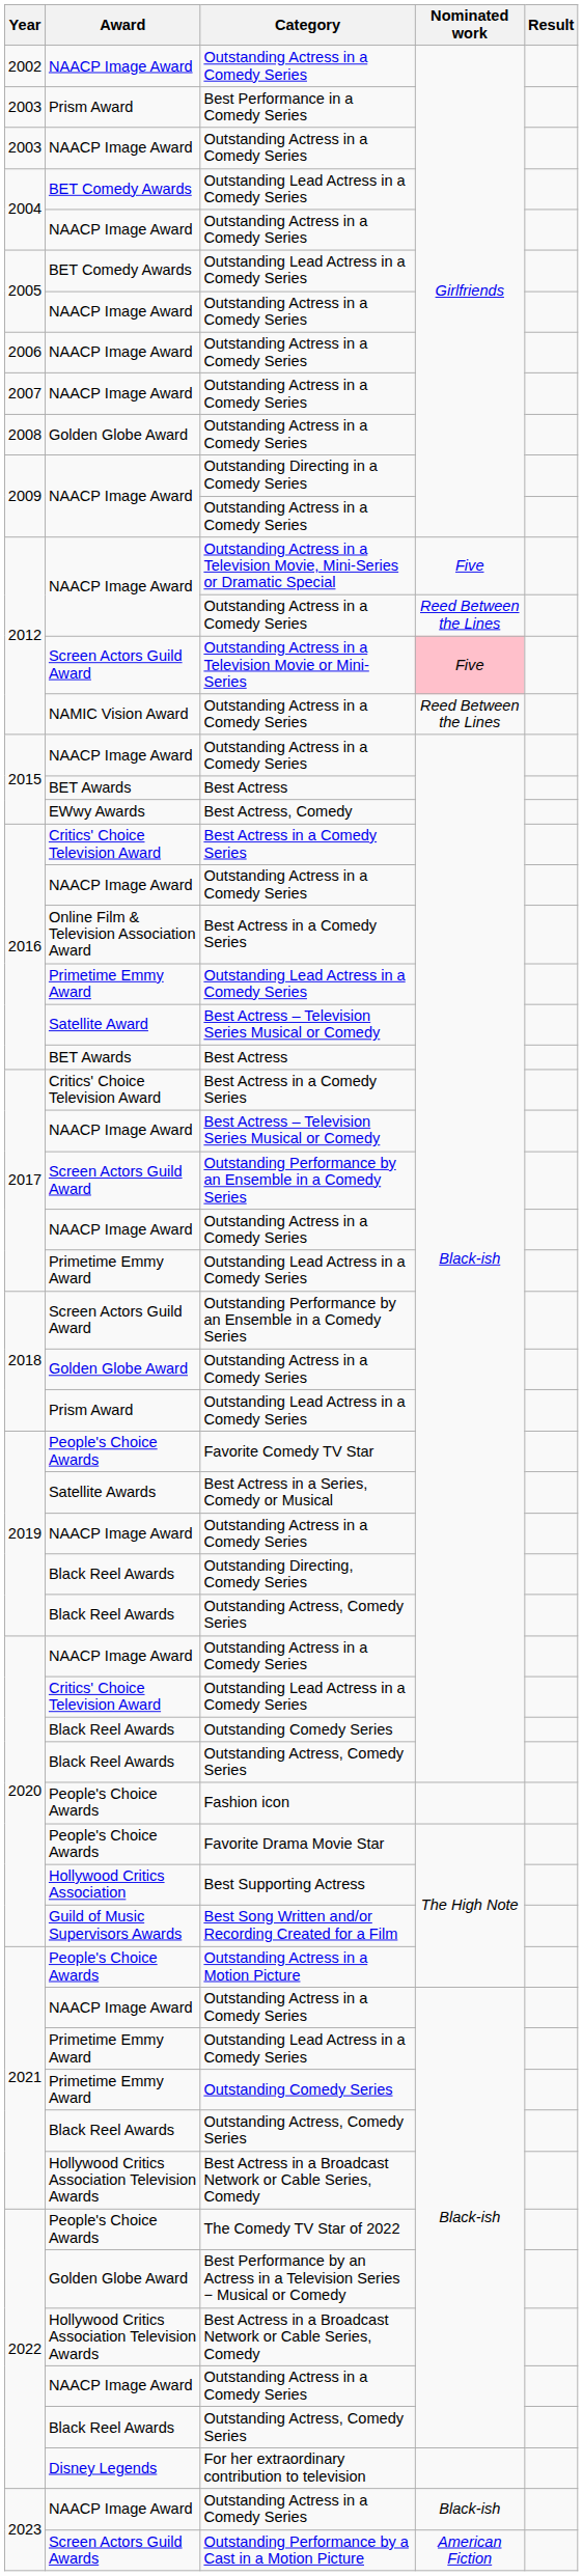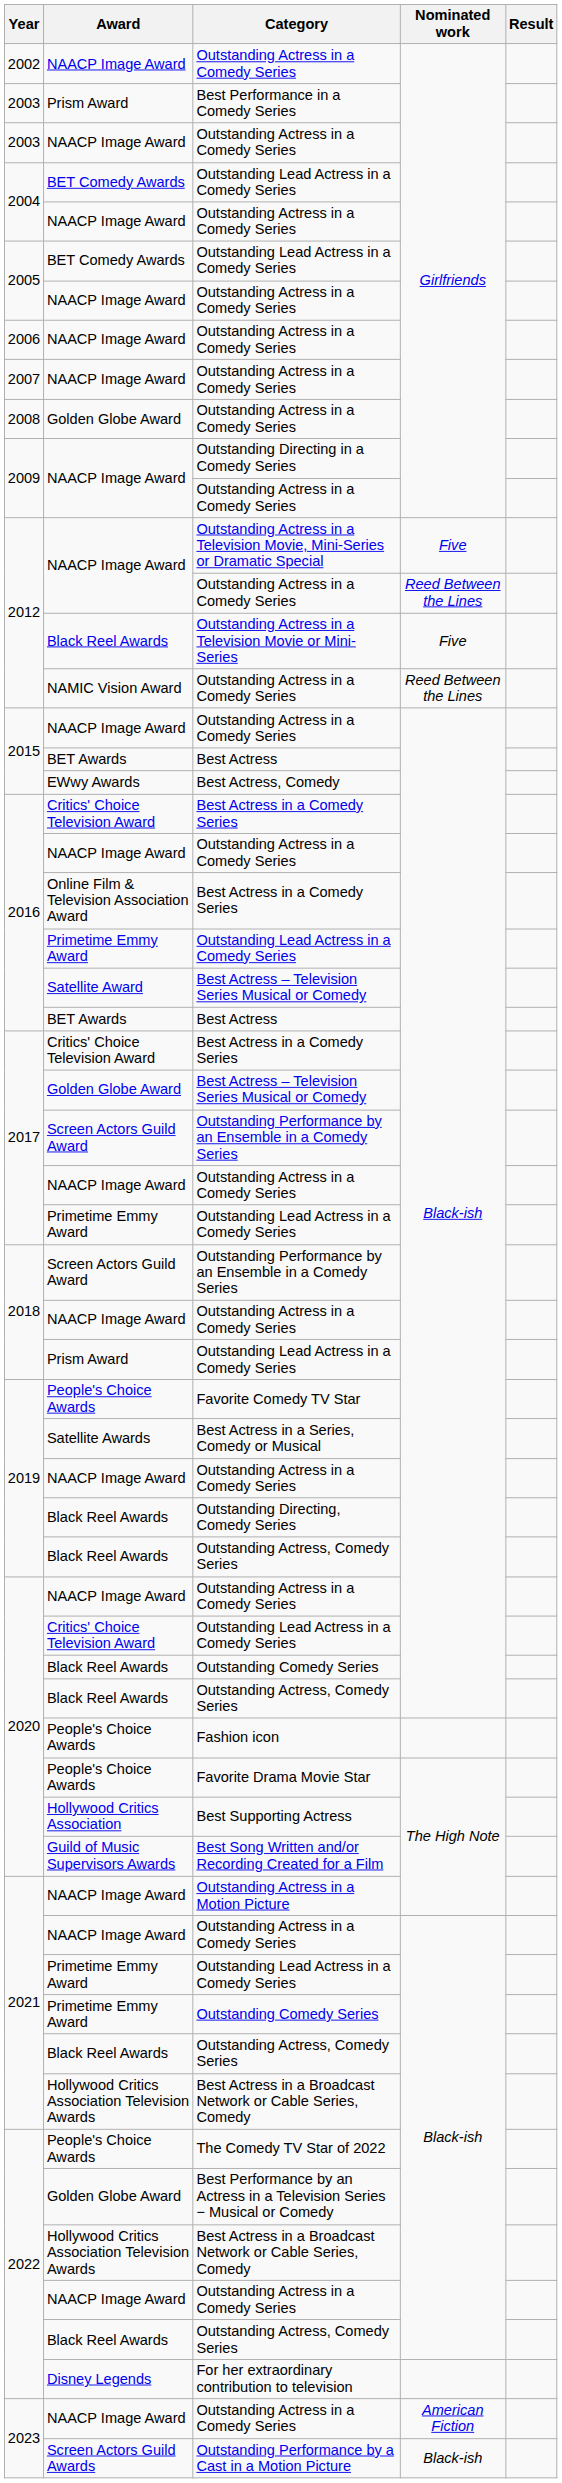 <table class="wikitable sortable">
 <tr>
 <th>Year</th>
 <th>Award</th>
 <th>Category</th>
 <th>Nominated work</th>
 <th>Result</th>
 </tr>
 <tr>
 <td>2002</td>
 <td><a href='#'>NAACP Image Award</a></td>
 <td><a href='#'>Outstanding Actress in a Comedy Series</a></td>
 <td rowspan="12" style="text-align: center;"><em><a href='#'>Girlfriends</a></em></td>
 <td></td>
 </tr>
 <tr>
 <td>2003</td>
 <td>Prism Award</td>
 <td>Best Performance in a Comedy Series</td>
 <td></td>
 </tr>
 <tr>
 <td>2003</td>
 <td>NAACP Image Award</td>
 <td>Outstanding Actress in a Comedy Series</td>
 <td></td>
 </tr>
 <tr>
 <td rowspan="2">2004</td>
 <td><a href='#'>BET Comedy Awards</a></td>
 <td>Outstanding Lead Actress in a Comedy Series</td>
 <td></td>
 </tr>
 <tr>
 <td>NAACP Image Award</td>
 <td>Outstanding Actress in a Comedy Series</td>
 <td></td>
 </tr>
 <tr>
 <td rowspan="2">2005</td>
 <td>BET Comedy Awards</td>
 <td>Outstanding Lead Actress in a Comedy Series</td>
 <td></td>
 </tr>
 <tr>
 <td>NAACP Image Award</td>
 <td>Outstanding Actress in a Comedy Series</td>
 <td></td>
 </tr>
 <tr>
 <td>2006</td>
 <td>NAACP Image Award</td>
 <td>Outstanding Actress in a Comedy Series</td>
 <td></td>
 </tr>
 <tr>
 <td>2007</td>
 <td>NAACP Image Award</td>
 <td>Outstanding Actress in a Comedy Series</td>
 <td></td>
 </tr>
 <tr>
 <td>2008</td>
 <td>Golden Globe Award</td>
 <td>Outstanding Actress in a Comedy Series</td>
 <td></td>
 </tr>
 <tr>
 <td rowspan="2">2009</td>
 <td rowspan="2">NAACP Image Award</td>
 <td>Outstanding Directing in a Comedy Series</td>
 <td></td>
 </tr>
 <tr>
 <td>Outstanding Actress in a Comedy Series</td>
 <td></td>
 </tr>
 <tr>
 <td rowspan="4">2012</td>
 <td rowspan="2">NAACP Image Award</td>
 <td><a href='#'>Outstanding Actress in a Television Movie, Mini-Series or Dramatic Special</a></td>
 <td style="text-align: center;"><em><a href='#'>Five</a></em></td>
 <td></td>
 </tr>
 <tr>
 <td>Outstanding Actress in a Comedy Series</td>
 <td style="text-align: center;"><em><a href='#'>Reed Between the Lines</a></em></td>
 <td></td>
 </tr>
 <tr>
-<td><a href='#'>Screen Actors Guild Award</a></td>
+<td><a href='#'>Black Reel Awards</a></td>
 <td><a href='#'>Outstanding Actress in a Television Movie or Mini-Series</a></td>
-<td style="background: pink; text-align: center;"><em>Five</em></td>
+<td style="text-align: center;"><em>Five</em></td>
 <td></td>
 </tr>
 <tr>
 <td>NAMIC Vision Award</td>
 <td>Outstanding Actress in a Comedy Series</td>
 <td style="text-align: center;"><em>Reed Between the Lines</em></td>
 <td></td>
 </tr>
 <tr>
 <td rowspan="3">2015</td>
 <td>NAACP Image Award</td>
 <td>Outstanding Actress in a Comedy Series</td>
 <td rowspan="26" style="text-align: center;"><em><a href='#'>Black-ish</a></em></td>
 <td></td>
 </tr>
 <tr>
 <td>BET Awards</td>
 <td>Best Actress</td>
 <td></td>
 </tr>
 <tr>
 <td>EWwy Awards</td>
 <td>Best Actress, Comedy</td>
 <td></td>
 </tr>
 <tr>
 <td rowspan="6">2016</td>
 <td><a href='#'>Critics' Choice Television Award</a></td>
 <td><a href='#'>Best Actress in a Comedy Series</a></td>
 <td></td>
 </tr>
 <tr>
 <td>NAACP Image Award</td>
 <td>Outstanding Actress in a Comedy Series</td>
 <td></td>
 </tr>
 <tr>
 <td>Online Film & Television Association Award</td>
 <td>Best Actress in a Comedy Series</td>
 <td></td>
 </tr>
 <tr>
 <td><a href='#'>Primetime Emmy Award</a></td>
 <td><a href='#'>Outstanding Lead Actress in a Comedy Series</a></td>
 <td></td>
 </tr>
 <tr>
 <td><a href='#'>Satellite Award</a></td>
 <td><a href='#'>Best Actress – Television Series Musical or Comedy</a></td>
 <td></td>
 </tr>
 <tr>
 <td>BET Awards</td>
 <td>Best Actress</td>
 <td></td>
 </tr>
 <tr>
 <td rowspan="5">2017</td>
 <td>Critics' Choice Television Award</td>
 <td>Best Actress in a Comedy Series</td>
 <td></td>
 </tr>
 <tr>
-<td>NAACP Image Award</td>
+<td><a href='#'>Golden Globe Award</a></td>
 <td><a href='#'>Best Actress – Television Series Musical or Comedy</a></td>
 <td></td>
 </tr>
 <tr>
 <td><a href='#'>Screen Actors Guild Award</a></td>
 <td><a href='#'>Outstanding Performance by an Ensemble in a Comedy Series</a></td>
 <td></td>
 </tr>
 <tr>
 <td>NAACP Image Award</td>
 <td>Outstanding Actress in a Comedy Series</td>
 <td></td>
 </tr>
 <tr>
 <td>Primetime Emmy Award</td>
 <td>Outstanding Lead Actress in a Comedy Series</td>
 <td></td>
 </tr>
 <tr>
 <td rowspan="3">2018</td>
 <td>Screen Actors Guild Award</td>
 <td>Outstanding Performance by an Ensemble in a Comedy Series</td>
 <td></td>
 </tr>
 <tr>
-<td><a href='#'>Golden Globe Award</a></td>
+<td>NAACP Image Award</td>
 <td>Outstanding Actress in a Comedy Series</td>
 <td></td>
 </tr>
 <tr>
 <td>Prism Award</td>
 <td>Outstanding Lead Actress in a Comedy Series</td>
 <td></td>
 </tr>
 <tr>
 <td rowspan="5">2019</td>
 <td><a href='#'>People's Choice Awards</a></td>
 <td>Favorite Comedy TV Star</td>
 <td></td>
 </tr>
 <tr>
 <td>Satellite Awards</td>
 <td>Best Actress in a Series, Comedy or Musical</td>
 <td></td>
 </tr>
 <tr>
 <td>NAACP Image Award</td>
 <td>Outstanding Actress in a Comedy Series</td>
 <td></td>
 </tr>
 <tr>
 <td>Black Reel Awards</td>
 <td>Outstanding Directing, Comedy Series</td>
 <td></td>
 </tr>
 <tr>
 <td>Black Reel Awards</td>
 <td>Outstanding Actress, Comedy Series</td>
 <td></td>
 </tr>
 <tr>
 <td rowspan="8">2020</td>
 <td>NAACP Image Award</td>
 <td>Outstanding Actress in a Comedy Series</td>
 <td></td>
 </tr>
 <tr>
 <td><a href='#'>Critics' Choice Television Award</a></td>
 <td>Outstanding Lead Actress in a Comedy Series</td>
 <td></td>
 </tr>
 <tr>
 <td>Black Reel Awards</td>
 <td>Outstanding Comedy Series</td>
 <td></td>
 </tr>
 <tr>
 <td>Black Reel Awards</td>
 <td>Outstanding Actress, Comedy Series</td>
 <td></td>
 </tr>
 <tr>
 <td>People's Choice Awards</td>
 <td>Fashion icon</td>
 <td></td>
 <td></td>
 </tr>
 <tr>
 <td>People's Choice Awards</td>
 <td>Favorite Drama Movie Star</td>
 <td align="center" rowspan="4"><em>The High Note</em></td>
 <td></td>
 </tr>
 <tr>
 <td><a href='#'>Hollywood Critics Association</a></td>
 <td>Best Supporting Actress</td>
 <td></td>
 </tr>
 <tr>
 <td><a href='#'>Guild of Music Supervisors Awards</a></td>
 <td><a href='#'>Best Song Written and/or Recording Created for a Film</a></td>
 <td></td>
 </tr>
 <tr>
 <td rowspan="6">2021</td>
-<td><a href='#'>People's Choice Awards</a></td>
+<td>NAACP Image Award</td>
 <td><a href='#'>Outstanding Actress in a Motion Picture</a></td>
 <td></td>
 </tr>
 <tr>
 <td>NAACP Image Award</td>
 <td>Outstanding Actress in a Comedy Series</td>
 <td align="center" rowspan="10"><em>Black-ish</em></td>
 <td></td>
 </tr>
 <tr>
 <td>Primetime Emmy Award</td>
 <td>Outstanding Lead Actress in a Comedy Series</td>
 <td></td>
 </tr>
 <tr>
 <td>Primetime Emmy Award</td>
 <td><a href='#'>Outstanding Comedy Series</a></td>
 <td></td>
 </tr>
 <tr>
 <td>Black Reel Awards</td>
 <td>Outstanding Actress, Comedy Series</td>
 <td></td>
 </tr>
 <tr>
 <td>Hollywood Critics Association Television Awards</td>
 <td>Best Actress in a Broadcast Network or Cable Series, Comedy</td>
 <td></td>
 </tr>
 <tr>
 <td rowspan="6">2022</td>
 <td>People's Choice Awards</td>
 <td>The Comedy TV Star of 2022</td>
 <td></td>
 </tr>
 <tr>
 <td>Golden Globe Award</td>
 <td>Best Performance by an Actress in a Television Series − Musical or Comedy</td>
 <td></td>
 </tr>
 <tr>
 <td>Hollywood Critics Association Television Awards</td>
 <td>Best Actress in a Broadcast Network or Cable Series, Comedy</td>
 <td></td>
 </tr>
 <tr>
 <td>NAACP Image Award</td>
 <td>Outstanding Actress in a Comedy Series</td>
 <td></td>
 </tr>
 <tr>
 <td>Black Reel Awards</td>
 <td>Outstanding Actress, Comedy Series</td>
 <td></td>
 </tr>
 <tr>
 <td><a href='#'>Disney Legends</a></td>
 <td>For her extraordinary contribution to television</td>
 <td></td>
 <td></td>
 </tr>
 <tr>
 <td rowspan="2">2023</td>
 <td>NAACP Image Award</td>
 <td>Outstanding Actress in a Comedy Series</td>
-<td align="center"><em>Black-ish</em></td>
+<td align="center"><em><a href='#'>American Fiction</a></em></td>
 <td></td>
 </tr>
 <tr>
 <td><a href='#'>Screen Actors Guild Awards</a></td>
 <td><a href='#'>Outstanding Performance by a Cast in a Motion Picture</a></td>
-<td align="center"><em><a href='#'>American Fiction</a></em></td>
+<td align="center"><em>Black-ish</em></td>
 <td></td>
 </tr>
 </table>
